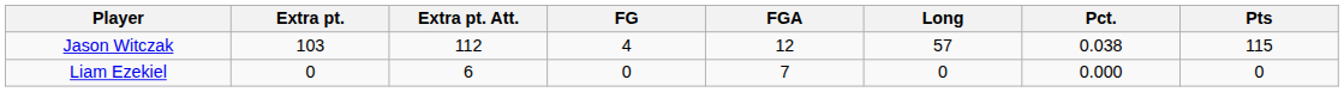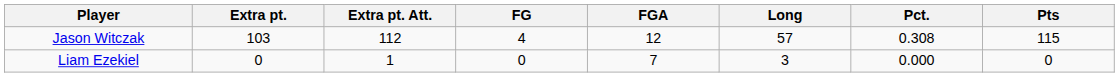 <table class="wikitable sortable">
 <tr>
 <th bgcolor="#DDDDFF" width="10%">Player</th>
 <th bgcolor="#DDDDFF" width="7%">Extra pt.</th>
 <th bgcolor="#DDDDFF" width="7%">Extra pt. Att.</th>
 <th bgcolor="#DDDDFF" width="7%">FG</th>
 <th bgcolor="#DDDDFF" width="7%">FGA</th>
 <th bgcolor="#DDDDFF" width="7%">Long</th>
 <th bgcolor="#DDDDFF" width="7%">Pct.</th>
 <th bgcolor="#DDDDFF" width="7%">Pts</th>
 </tr>
 <tr align="center">
 <td><a href='#'>Jason Witczak</a></td>
 <td>103</td>
 <td>112</td>
 <td>4</td>
 <td>12</td>
 <td>57</td>
-<td>0.038</td>
+<td>0.308</td>
 <td>115</td>
 </tr>
 <tr align="center">
 <td><a href='#'>Liam Ezekiel</a></td>
 <td>0</td>
-<td>6</td>
+<td>1</td>
 <td>0</td>
 <td>7</td>
-<td>0</td>
+<td>3</td>
 <td>0.000</td>
 <td>0</td>
 </tr>
 </table>
